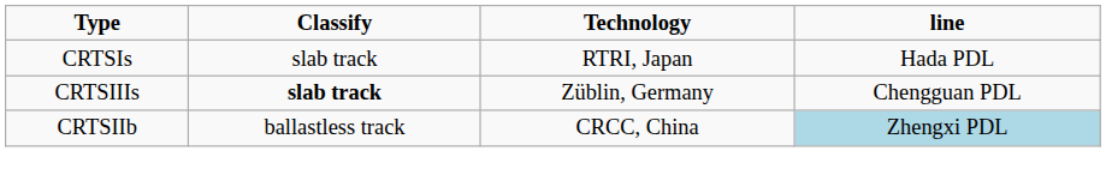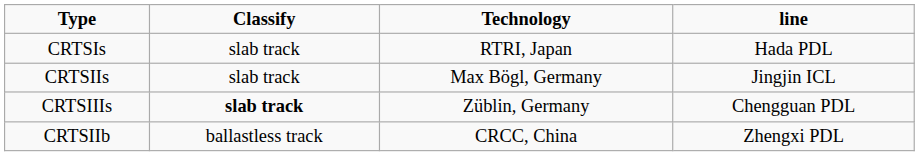 <table class="wikitable" style="width:50%; text-align:center;">
 <tr>
 <td><strong>Type</strong></td>
 <td><strong>Classify</strong></td>
 <td><strong>Technology</strong></td>
 <td><strong>line</strong></td>
 </tr>
 <tr>
 <td>CRTSIs</td>
 <td>slab track</td>
 <td>RTRI, Japan</td>
 <td>Hada PDL</td>
 </tr>
 <tr>
+<td>CRTSIIs</td>
+<td>slab track</td>
+<td>Max Bögl, Germany</td>
+<td>Jingjin ICL</td>
+</tr>
+<tr>
 <td>CRTSIIIs</td>
 <td><strong>slab track</strong></td>
 <td>Züblin, Germany</td>
 <td>Chengguan PDL</td>
 </tr>
 <tr>
 <td>CRTSIIb</td>
 <td>ballastless track</td>
 <td>CRCC, China</td>
-<td style="background: lightblue;">Zhengxi PDL</td>
+<td>Zhengxi PDL</td>
 </tr>
 </table>
